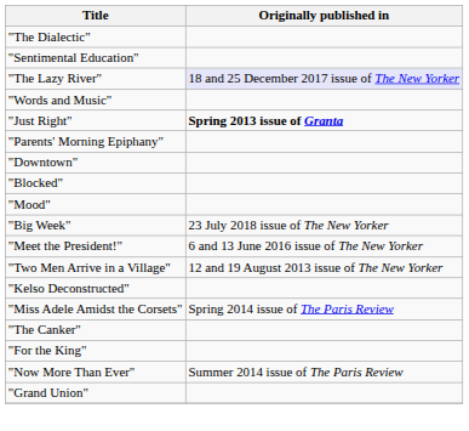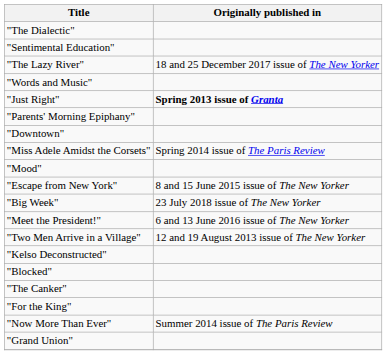 <table class="wikitable">
 <tr>
 <th><strong>Title</strong></th>
 <th><strong>Originally published in</strong></th>
 </tr>
 <tr>
 <td>"The Dialectic"</td>
 <td></td>
 </tr>
 <tr>
 <td>"Sentimental Education"</td>
 <td></td>
 </tr>
 <tr>
 <td>"The Lazy River"</td>
-<td style="background: lavender;">18 and 25 December 2017 issue of <em><a href='#'>The New Yorker</a></em></td>
+<td>18 and 25 December 2017 issue of <em><a href='#'>The New Yorker</a></em></td>
 </tr>
 <tr>
 <td>"Words and Music"</td>
 <td></td>
 </tr>
 <tr>
 <td>"Just Right"</td>
 <td><strong>Spring 2013 issue of <em><a href='#'>Granta</a></em></strong></td>
 </tr>
 <tr>
 <td>"Parents' Morning Epiphany"</td>
 <td></td>
 </tr>
 <tr>
 <td>"Downtown"</td>
 <td></td>
 </tr>
 <tr>
-<td>"Blocked"</td>
-<td></td>
+<td>"Miss Adele Amidst the Corsets"</td>
+<td>Spring 2014 issue of <em><a href='#'>The Paris Review</a></em></td>
 </tr>
 <tr>
 <td>"Mood"</td>
 <td></td>
+</tr>
+<tr>
+<td>"Escape from New York"</td>
+<td>8 and 15 June 2015 issue of <em>The New Yorker</em></td>
 </tr>
 <tr>
 <td>"Big Week"</td>
 <td>23 July 2018 issue of <em>The New Yorker</em></td>
 </tr>
 <tr>
 <td>"Meet the President!"</td>
 <td>6 and 13 June 2016 issue of <em>The New Yorker</em></td>
 </tr>
 <tr>
 <td>"Two Men Arrive in a Village"</td>
 <td>12 and 19 August 2013 issue of <em>The New Yorker</em></td>
 </tr>
 <tr>
 <td>"Kelso Deconstructed"</td>
 <td></td>
 </tr>
 <tr>
-<td>"Miss Adele Amidst the Corsets"</td>
-<td>Spring 2014 issue of <em><a href='#'>The Paris Review</a></em></td>
+<td>"Blocked"</td>
+<td></td>
 </tr>
 <tr>
 <td>"The Canker"</td>
 <td></td>
 </tr>
 <tr>
 <td>"For the King"</td>
 <td></td>
 </tr>
 <tr>
 <td>"Now More Than Ever"</td>
 <td>Summer 2014 issue of <em>The Paris Review</em></td>
 </tr>
 <tr>
 <td>"Grand Union"</td>
 <td></td>
 </tr>
 <tr>
 </tr>
 </table>
